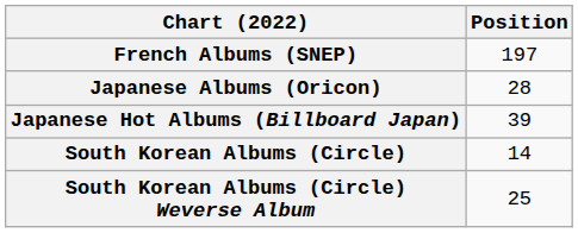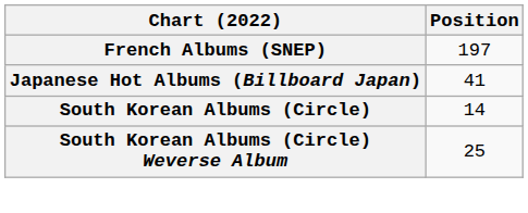 <table class="wikitable plainrowheaders" style="text-align:center">
 <tr>
 <th scope="col">Chart (2022)</th>
 <th scope="col">Position</th>
 </tr>
 <tr>
 <th scope="row">French Albums (SNEP)</th>
 <td>197</td>
 </tr>
 <tr>
-<th scope="row">Japanese Albums (Oricon)</th>
-<td>28</td>
-</tr>
-<tr>
 <th scope="row">Japanese Hot Albums (<em>Billboard Japan</em>)</th>
-<td>39</td>
+<td>41</td>
 </tr>
 <tr>
 <th scope="row">South Korean Albums (Circle)</th>
 <td>14</td>
 </tr>
 <tr>
 <th scope="row">South Korean Albums (Circle)<br><em>Weverse Album</em></th>
 <td>25</td>
 </tr>
 </table>
